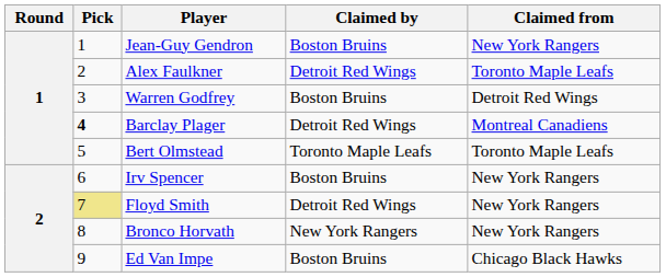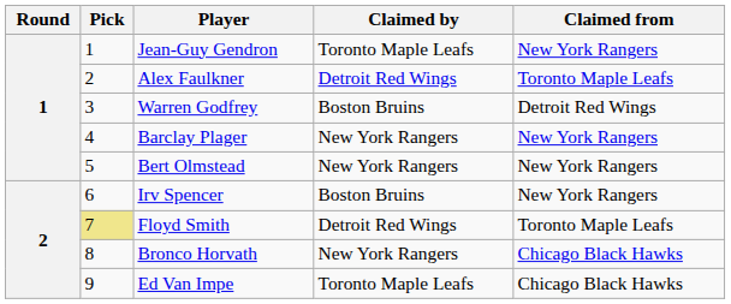 <table class="wikitable" style="width: 100%">
 <tr>
 <th scope="col">Round</th>
 <th scope="col">Pick</th>
 <th scope="col">Player</th>
 <th scope="col">Claimed by</th>
 <th scope="col">Claimed from</th>
 </tr>
 <tr>
 <th scope="row" rowspan="5">1</th>
 <td>1</td>
 <td><a href='#'>Jean-Guy Gendron</a></td>
-<td><a href='#'>Boston Bruins</a></td>
+<td>Toronto Maple Leafs</td>
 <td><a href='#'>New York Rangers</a></td>
 </tr>
 <tr>
 <td>2</td>
 <td><a href='#'>Alex Faulkner</a></td>
 <td><a href='#'>Detroit Red Wings</a></td>
 <td><a href='#'>Toronto Maple Leafs</a></td>
 </tr>
 <tr>
 <td>3</td>
 <td><a href='#'>Warren Godfrey</a></td>
 <td>Boston Bruins</td>
 <td>Detroit Red Wings</td>
 </tr>
 <tr>
-<td><strong>4</strong></td>
+<td>4</td>
 <td><a href='#'>Barclay Plager</a></td>
-<td>Detroit Red Wings</td>
-<td><a href='#'>Montreal Canadiens</a></td>
+<td>New York Rangers</td>
+<td><a href='#'>New York Rangers</a></td>
 </tr>
 <tr>
 <td>5</td>
 <td><a href='#'>Bert Olmstead</a></td>
-<td>Toronto Maple Leafs</td>
-<td>Toronto Maple Leafs</td>
+<td>New York Rangers</td>
+<td>New York Rangers</td>
 </tr>
 <tr>
 <th scope="row" rowspan="4">2</th>
 <td>6</td>
 <td><a href='#'>Irv Spencer</a></td>
 <td>Boston Bruins</td>
 <td>New York Rangers</td>
 </tr>
 <tr>
 <td style="background: khaki;">7</td>
 <td><a href='#'>Floyd Smith</a></td>
 <td>Detroit Red Wings</td>
-<td>New York Rangers</td>
+<td>Toronto Maple Leafs</td>
 </tr>
 <tr>
 <td>8</td>
 <td><a href='#'>Bronco Horvath</a></td>
 <td>New York Rangers</td>
-<td>New York Rangers</td>
+<td><a href='#'>Chicago Black Hawks</a></td>
 </tr>
 <tr>
 <td>9</td>
 <td><a href='#'>Ed Van Impe</a></td>
-<td>Boston Bruins</td>
+<td>Toronto Maple Leafs</td>
 <td>Chicago Black Hawks</td>
 </tr>
 </table>
